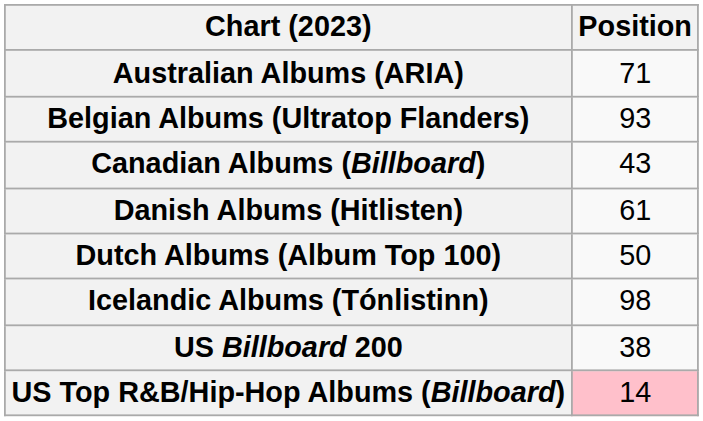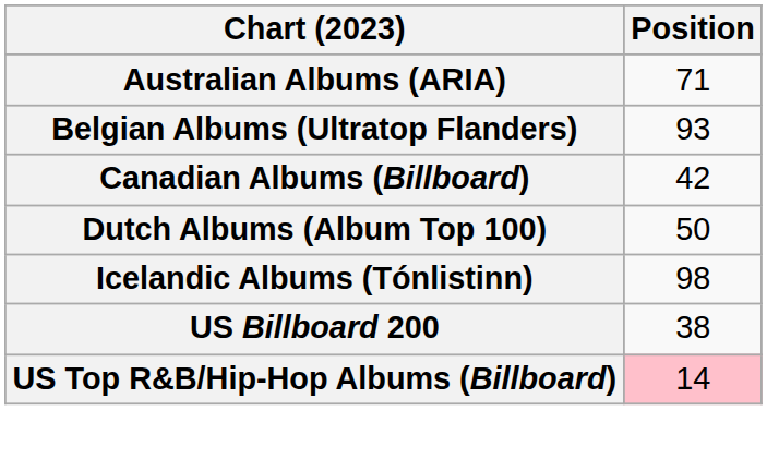 <table class="wikitable sortable plainrowheaders" style="text-align:center">
 <tr>
 <th scope="col">Chart (2023)</th>
 <th scope="col">Position</th>
 </tr>
 <tr>
 <th scope="row">Australian Albums (ARIA)</th>
 <td>71</td>
 </tr>
 <tr>
 <th scope="row">Belgian Albums (Ultratop Flanders)</th>
 <td>93</td>
 </tr>
 <tr>
 <th scope="row">Canadian Albums (<em>Billboard</em>)</th>
-<td>43</td>
-</tr>
-<tr>
-<th scope="row">Danish Albums (Hitlisten)</th>
-<td>61</td>
+<td>42</td>
 </tr>
 <tr>
 <th scope="row">Dutch Albums (Album Top 100)</th>
 <td>50</td>
 </tr>
 <tr>
 <th scope="row">Icelandic Albums (Tónlistinn)</th>
 <td>98</td>
 </tr>
 <tr>
 <th scope="row">US <em>Billboard</em> 200</th>
 <td>38</td>
 </tr>
 <tr>
 <th scope="row">US Top R&B/Hip-Hop Albums (<em>Billboard</em>)</th>
 <td style="background: pink;">14</td>
 </tr>
 </table>
